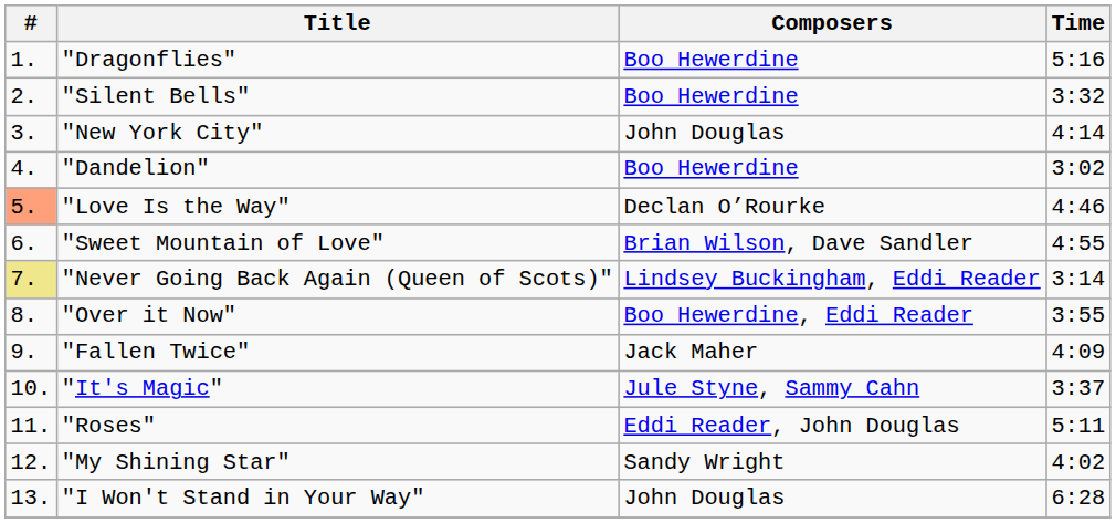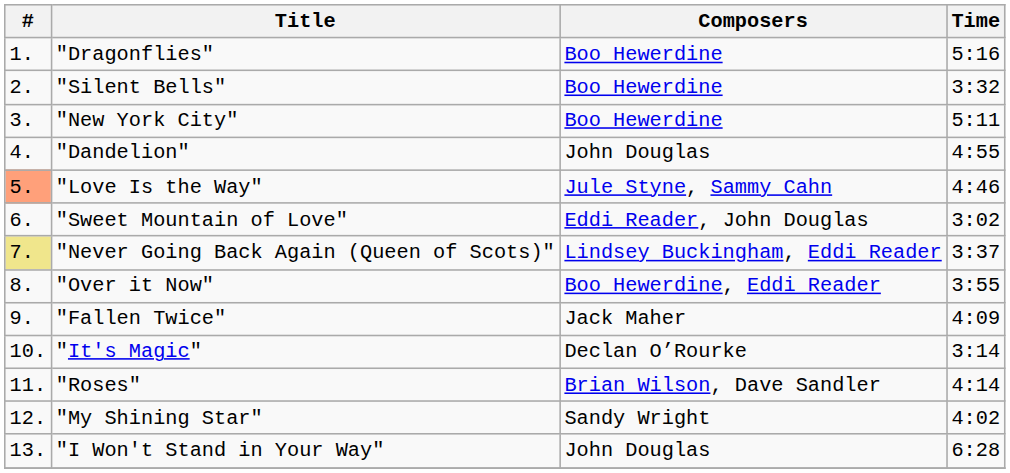 <table class="wikitable" border="1">
 <tr>
 <th>#</th>
 <th>Title</th>
 <th>Composers</th>
 <th>Time</th>
 </tr>
 <tr>
 <td>1.</td>
 <td>"Dragonflies"</td>
 <td><a href='#'>Boo Hewerdine</a></td>
 <td>5:16</td>
 </tr>
 <tr>
 <td>2.</td>
 <td>"Silent Bells"</td>
 <td><a href='#'>Boo Hewerdine</a></td>
 <td>3:32</td>
 </tr>
 <tr>
 <td>3.</td>
 <td>"New York City"</td>
-<td>John Douglas</td>
-<td>4:14</td>
+<td><a href='#'>Boo Hewerdine</a></td>
+<td>5:11</td>
 </tr>
 <tr>
 <td>4.</td>
 <td>"Dandelion"</td>
-<td><a href='#'>Boo Hewerdine</a></td>
-<td>3:02</td>
+<td>John Douglas</td>
+<td>4:55</td>
 </tr>
 <tr>
 <td style="background: lightsalmon;">5.</td>
 <td>"Love Is the Way"</td>
-<td>Declan O’Rourke</td>
+<td><a href='#'>Jule Styne</a>, <a href='#'>Sammy Cahn</a></td>
 <td>4:46</td>
 </tr>
 <tr>
 <td>6.</td>
 <td>"Sweet Mountain of Love"</td>
-<td><a href='#'>Brian Wilson</a>, Dave Sandler</td>
-<td>4:55</td>
+<td><a href='#'>Eddi Reader</a>, John Douglas</td>
+<td>3:02</td>
 </tr>
 <tr>
 <td style="background: khaki;">7.</td>
 <td>"Never Going Back Again (Queen of Scots)"</td>
 <td><a href='#'>Lindsey Buckingham</a>, <a href='#'>Eddi Reader</a></td>
-<td>3:14</td>
+<td>3:37</td>
 </tr>
 <tr>
 <td>8.</td>
 <td>"Over it Now"</td>
 <td><a href='#'>Boo Hewerdine</a>, <a href='#'>Eddi Reader</a></td>
 <td>3:55</td>
 </tr>
 <tr>
 <td>9.</td>
 <td>"Fallen Twice"</td>
 <td>Jack Maher</td>
 <td>4:09</td>
 </tr>
 <tr>
 <td>10.</td>
 <td>"<a href='#'>It's Magic</a>"</td>
-<td><a href='#'>Jule Styne</a>, <a href='#'>Sammy Cahn</a></td>
-<td>3:37</td>
+<td>Declan O’Rourke</td>
+<td>3:14</td>
 </tr>
 <tr>
 <td>11.</td>
 <td>"Roses"</td>
-<td><a href='#'>Eddi Reader</a>, John Douglas</td>
-<td>5:11</td>
+<td><a href='#'>Brian Wilson</a>, Dave Sandler</td>
+<td>4:14</td>
 </tr>
 <tr>
 <td>12.</td>
 <td>"My Shining Star"</td>
 <td>Sandy Wright</td>
 <td>4:02</td>
 </tr>
 <tr>
 <td>13.</td>
 <td>"I Won't Stand in Your Way"</td>
 <td>John Douglas</td>
 <td>6:28</td>
 </tr>
 <tr>
 </tr>
 </table>
